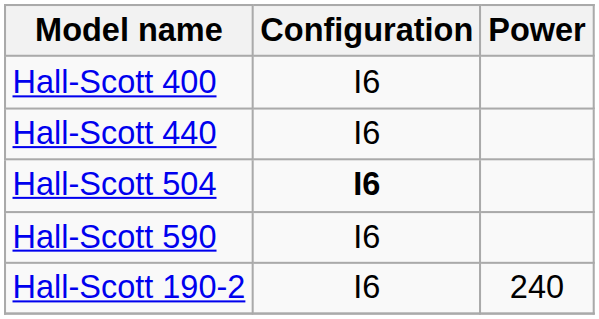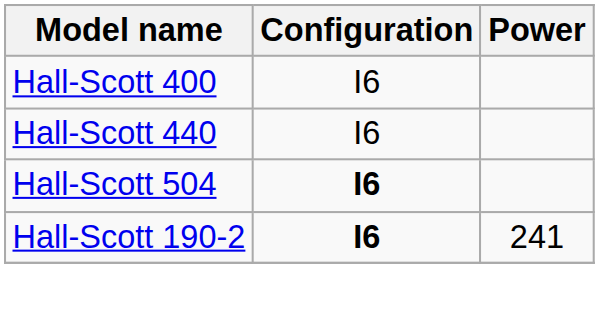 <table class="wikitable sortable">
 <tr>
 <th>Model name</th>
 <th>Configuration</th>
 <th>Power</th>
 </tr>
 <tr>
 <td align=left><a href='#'>Hall-Scott 400</a></td>
 <td align=center>I6</td>
 <td align=center></td>
 </tr>
 <tr>
 <td align=left><a href='#'>Hall-Scott 440</a></td>
 <td align=center>I6</td>
 <td align=center></td>
 </tr>
 <tr>
 <td><a href='#'>Hall-Scott 504</a></td>
 <td align=center><strong>I6</strong></td>
 <td></td>
 </tr>
 <tr>
-<td align=left><a href='#'>Hall-Scott 590</a></td>
-<td align=center>I6</td>
-<td align=center></td>
-</tr>
-<tr>
 <td align=left><a href='#'>Hall-Scott 190-2</a></td>
-<td align=center>I6</td>
-<td align=center>240</td>
+<td align=center><strong>I6</strong></td>
+<td align=center>241</td>
 </tr>
 <tr>
 </tr>
 </table>
